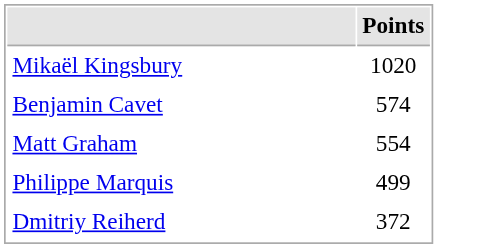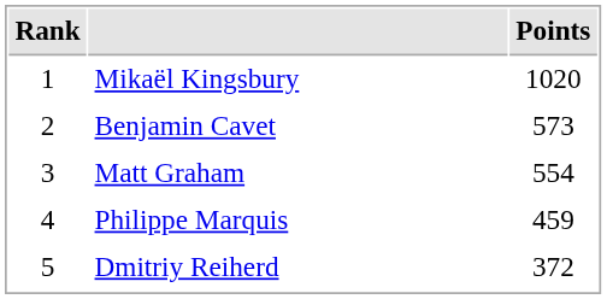 <table cellspacing="1" cellpadding="3" style="border:1px solid #aaa; font-size:86%;">
 <tr style="background:#e4e4e4;">
+<th style="border-bottom:1px solid #aaa; width:10px;">Rank</th>
 <th style="border-bottom:1px solid #aaa; width:200px;"></th>
 <th style="border-bottom:1px solid #aaa; width:20px;">Points</th>
 </tr>
 <tr>
+<td align=center>1</td>
 <td> <a href='#'>Mikaël Kingsbury</a></td>
 <td align=center>1020</td>
 </tr>
 <tr>
+<td align=center>2</td>
 <td> <a href='#'>Benjamin Cavet</a></td>
-<td align=center>574</td>
+<td align=center>573</td>
 </tr>
 <tr>
+<td align=center>3</td>
 <td> <a href='#'>Matt Graham</a></td>
 <td align=center>554</td>
 </tr>
 <tr>
+<td align=center>4</td>
 <td> <a href='#'>Philippe Marquis</a></td>
-<td align=center>499</td>
+<td align=center>459</td>
 </tr>
 <tr>
+<td align=center>5</td>
 <td> <a href='#'>Dmitriy Reiherd</a></td>
 <td align=center>372</td>
 </tr>
 </table>
